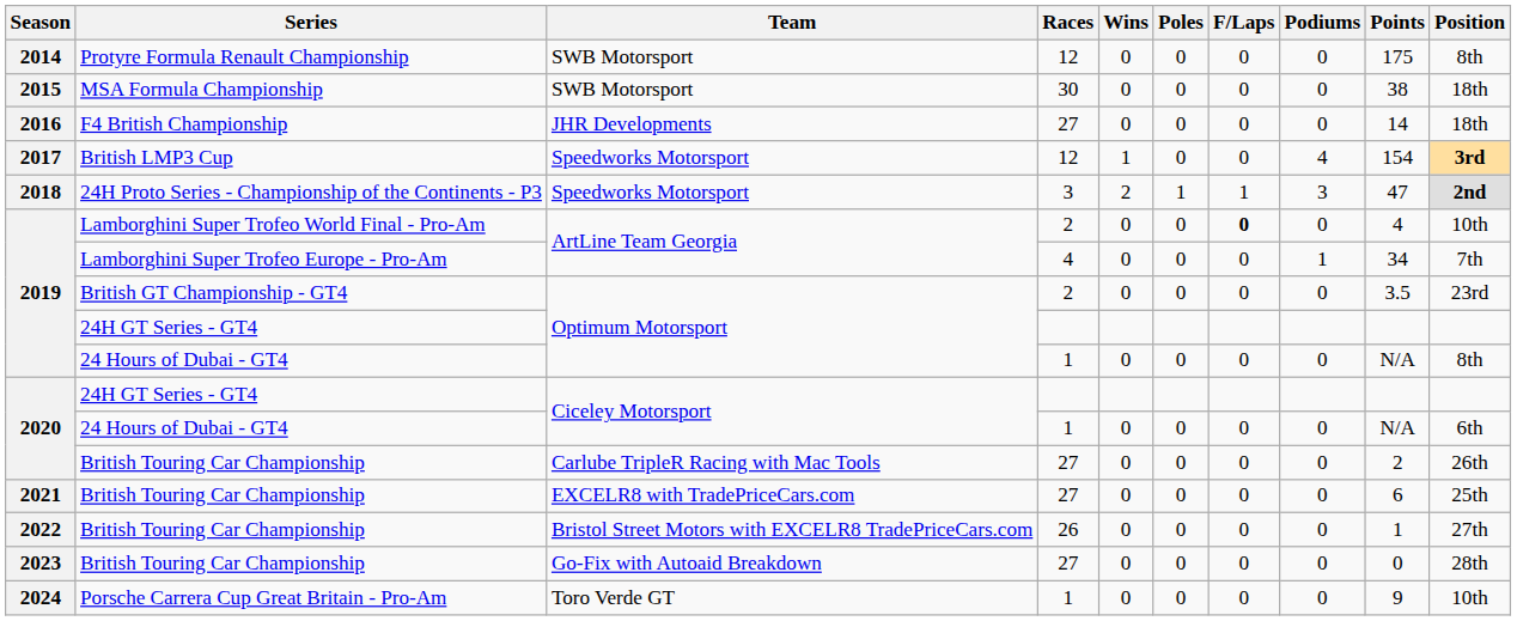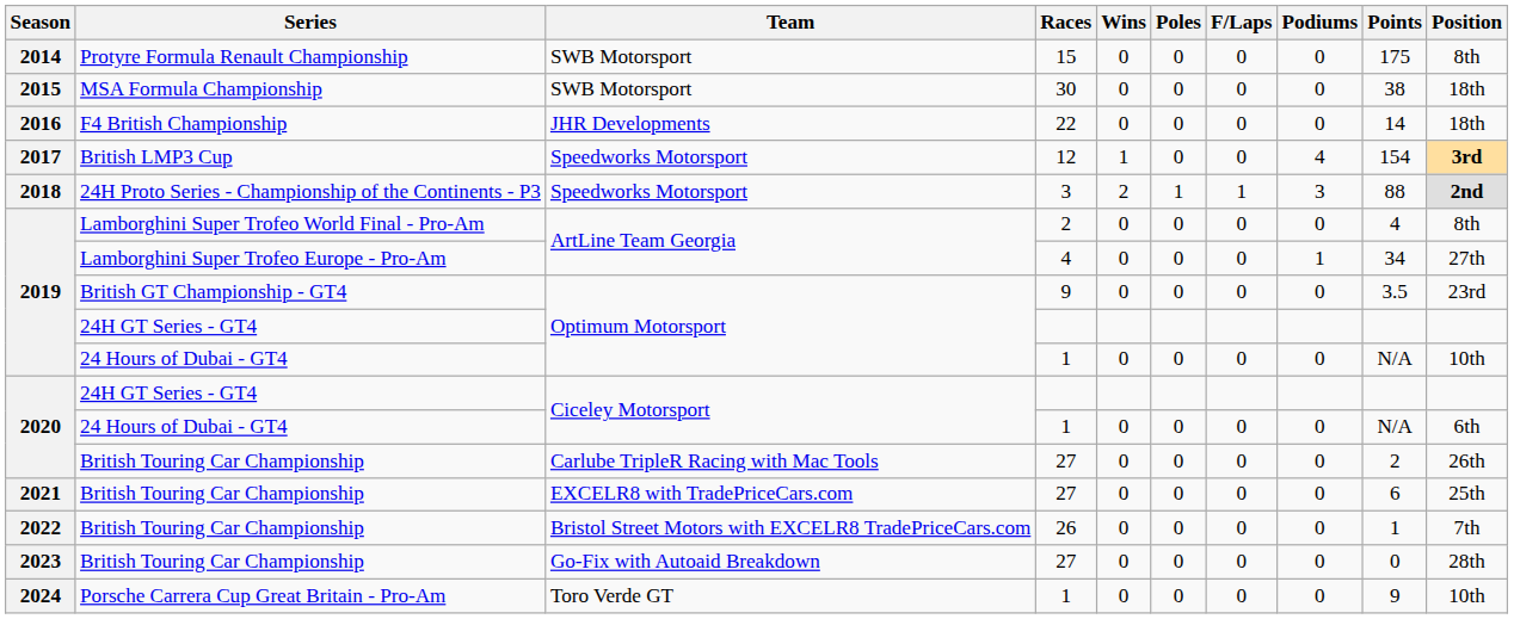 <table class="wikitable" style="font-size: 90%; text-align:center">
 <tr>
 <th>Season</th>
 <th>Series</th>
 <th>Team</th>
 <th>Races</th>
 <th>Wins</th>
 <th>Poles</th>
 <th>F/Laps</th>
 <th>Podiums</th>
 <th>Points</th>
 <th>Position</th>
 </tr>
 <tr>
 <th>2014</th>
 <td align=left><a href='#'>Protyre Formula Renault Championship</a></td>
 <td align="left">SWB Motorsport</td>
-<td>12</td>
+<td>15</td>
 <td>0</td>
 <td>0</td>
 <td>0</td>
 <td>0</td>
 <td>175</td>
 <td>8th</td>
 </tr>
 <tr>
 <th>2015</th>
 <td align=left><a href='#'>MSA Formula Championship</a></td>
 <td align=left>SWB Motorsport</td>
 <td>30</td>
 <td>0</td>
 <td>0</td>
 <td>0</td>
 <td>0</td>
 <td>38</td>
 <td>18th</td>
 </tr>
 <tr>
 <th>2016</th>
 <td align=left><a href='#'>F4 British Championship</a></td>
 <td align=left><a href='#'>JHR Developments</a></td>
-<td>27</td>
+<td>22</td>
 <td>0</td>
 <td>0</td>
 <td>0</td>
 <td>0</td>
 <td>14</td>
 <td>18th</td>
 </tr>
 <tr>
 <th>2017</th>
 <td align=left><a href='#'>British LMP3 Cup</a></td>
 <td align="left"><a href='#'>Speedworks Motorsport</a></td>
 <td>12</td>
 <td>1</td>
 <td>0</td>
 <td>0</td>
 <td>4</td>
 <td>154</td>
 <td style="background:#FFDF9F;"><strong>3rd</strong></td>
 </tr>
 <tr>
 <th>2018</th>
 <td align=left nowrap><a href='#'>24H Proto Series - Championship of the Continents - P3</a></td>
 <td align=left><a href='#'>Speedworks Motorsport</a></td>
 <td>3</td>
 <td>2</td>
 <td>1</td>
 <td>1</td>
 <td>3</td>
-<td>47</td>
+<td>88</td>
 <td style="background:#DFDFDF;"><strong>2nd</strong></td>
 </tr>
 <tr>
 <th rowspan="5">2019</th>
 <td align=left><a href='#'>Lamborghini Super Trofeo World Final - Pro-Am</a></td>
 <td rowspan="2" align="left"><a href='#'>ArtLine Team Georgia</a></td>
 <td>2</td>
 <td>0</td>
 <td>0</td>
-<td><strong>0</strong></td>
+<td>0</td>
 <td>0</td>
 <td>4</td>
-<td>10th</td>
+<td>8th</td>
 </tr>
 <tr>
 <td align=left><a href='#'>Lamborghini Super Trofeo Europe - Pro-Am</a></td>
 <td>4</td>
 <td>0</td>
 <td>0</td>
 <td>0</td>
 <td>1</td>
 <td>34</td>
-<td>7th</td>
+<td>27th</td>
 </tr>
 <tr>
 <td align=left><a href='#'>British GT Championship - GT4</a></td>
 <td rowspan="3" align="left"><a href='#'>Optimum Motorsport</a></td>
-<td>2</td>
+<td>9</td>
 <td>0</td>
 <td>0</td>
 <td>0</td>
 <td>0</td>
 <td>3.5</td>
 <td>23rd</td>
 </tr>
 <tr>
 <td align=left><a href='#'>24H GT Series - GT4</a></td>
 <td></td>
 <td></td>
 <td></td>
 <td></td>
 <td></td>
 <td></td>
 <td></td>
 </tr>
 <tr>
 <td align=left><a href='#'>24 Hours of Dubai - GT4</a></td>
 <td>1</td>
 <td>0</td>
 <td>0</td>
 <td>0</td>
 <td>0</td>
 <td>N/A</td>
-<td>8th</td>
+<td>10th</td>
 </tr>
 <tr>
 <th rowspan="3">2020</th>
 <td align=left><a href='#'>24H GT Series - GT4</a></td>
 <td rowspan="2" align=left><a href='#'>Ciceley Motorsport</a></td>
 <td></td>
 <td></td>
 <td></td>
 <td></td>
 <td></td>
 <td></td>
 <td></td>
 </tr>
 <tr>
 <td align="left"><a href='#'>24 Hours of Dubai - GT4</a></td>
 <td>1</td>
 <td>0</td>
 <td>0</td>
 <td>0</td>
 <td>0</td>
 <td>N/A</td>
 <td>6th</td>
 </tr>
 <tr>
 <td align=left><a href='#'>British Touring Car Championship</a></td>
 <td align=left><a href='#'>Carlube TripleR Racing with Mac Tools</a></td>
 <td>27</td>
 <td>0</td>
 <td>0</td>
 <td>0</td>
 <td>0</td>
 <td>2</td>
 <td>26th</td>
 </tr>
 <tr>
 <th>2021</th>
 <td align=left><a href='#'>British Touring Car Championship</a></td>
 <td align=left nowrap><a href='#'>EXCELR8 with TradePriceCars.com</a></td>
 <td>27</td>
 <td>0</td>
 <td>0</td>
 <td>0</td>
 <td>0</td>
 <td>6</td>
 <td>25th</td>
 </tr>
 <tr>
 <th>2022</th>
 <td align=left><a href='#'>British Touring Car Championship</a></td>
 <td align=left nowrap><a href='#'>Bristol Street Motors with EXCELR8 TradePriceCars.com</a></td>
 <td>26</td>
 <td>0</td>
 <td>0</td>
 <td>0</td>
 <td>0</td>
 <td>1</td>
-<td>27th</td>
+<td>7th</td>
 </tr>
 <tr>
 <th>2023</th>
 <td align=left><a href='#'>British Touring Car Championship</a></td>
 <td align=left><a href='#'>Go-Fix with Autoaid Breakdown</a></td>
 <td>27</td>
 <td>0</td>
 <td>0</td>
 <td>0</td>
 <td>0</td>
 <td>0</td>
 <td>28th</td>
 </tr>
 <tr>
 <th>2024</th>
 <td align=left><a href='#'>Porsche Carrera Cup Great Britain - Pro-Am</a></td>
 <td align=left>Toro Verde GT</td>
 <td>1</td>
 <td>0</td>
 <td>0</td>
 <td>0</td>
 <td>0</td>
 <td>9</td>
 <td>10th</td>
 </tr>
 </table>
